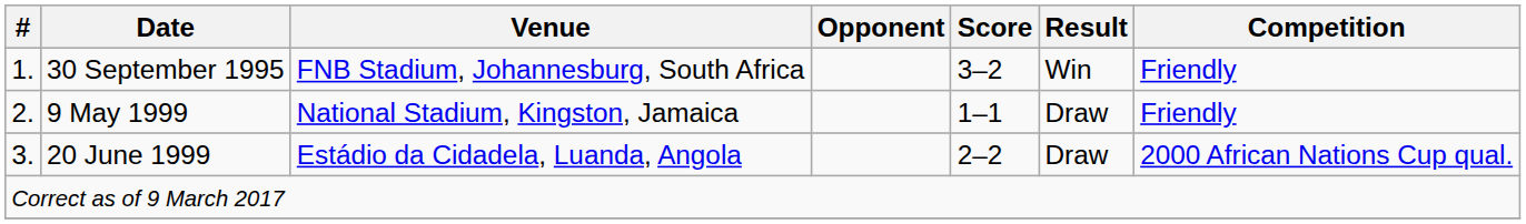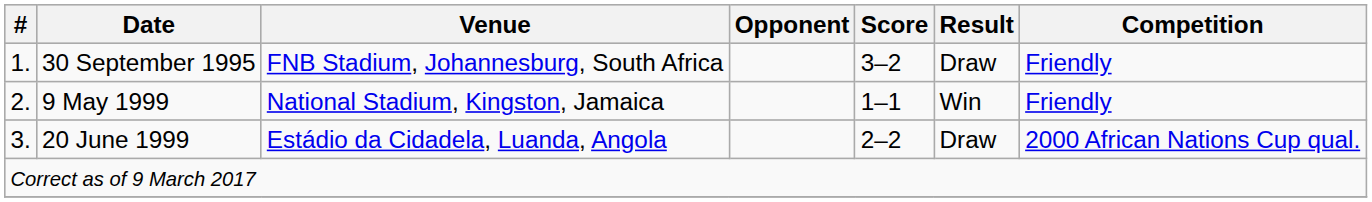 <table class="wikitable" style="font-size:95%;">
 <tr>
 <th>#</th>
 <th>Date</th>
 <th>Venue</th>
 <th>Opponent</th>
 <th>Score</th>
 <th>Result</th>
 <th>Competition</th>
 </tr>
 <tr>
 <td>1.</td>
 <td>30 September 1995</td>
 <td><a href='#'>FNB Stadium</a>, <a href='#'>Johannesburg</a>, South Africa</td>
 <td></td>
 <td>3–2</td>
-<td>Win</td>
+<td>Draw</td>
 <td><a href='#'>Friendly</a></td>
 </tr>
 <tr>
 <td>2.</td>
 <td>9 May 1999</td>
 <td><a href='#'>National Stadium</a>, <a href='#'>Kingston</a>, Jamaica</td>
 <td></td>
 <td>1–1</td>
-<td>Draw</td>
+<td>Win</td>
 <td><a href='#'>Friendly</a></td>
 </tr>
 <tr>
 <td>3.</td>
 <td>20 June 1999</td>
 <td><a href='#'>Estádio da Cidadela</a>, <a href='#'>Luanda</a>, <a href='#'>Angola</a></td>
 <td></td>
 <td>2–2</td>
 <td>Draw</td>
 <td><a href='#'>2000 African Nations Cup qual.</a></td>
 </tr>
 <tr>
 <td colspan="12"><small><em>Correct as of 9 March 2017</em></small></td>
 </tr>
 <tr>
 </tr>
 </table>
